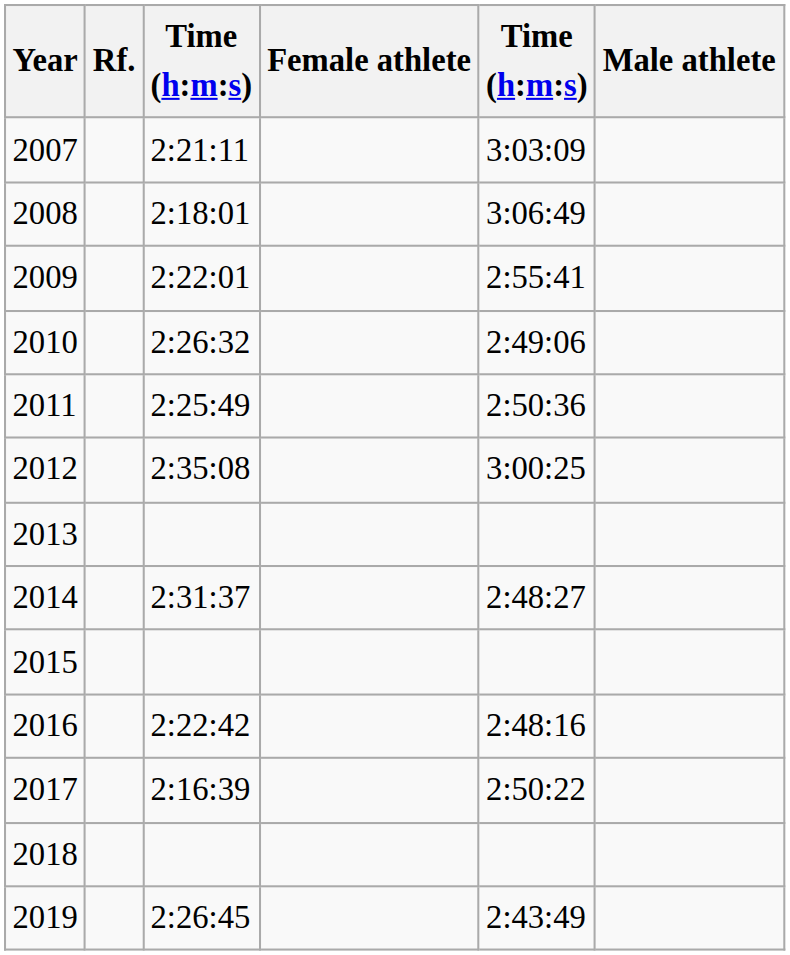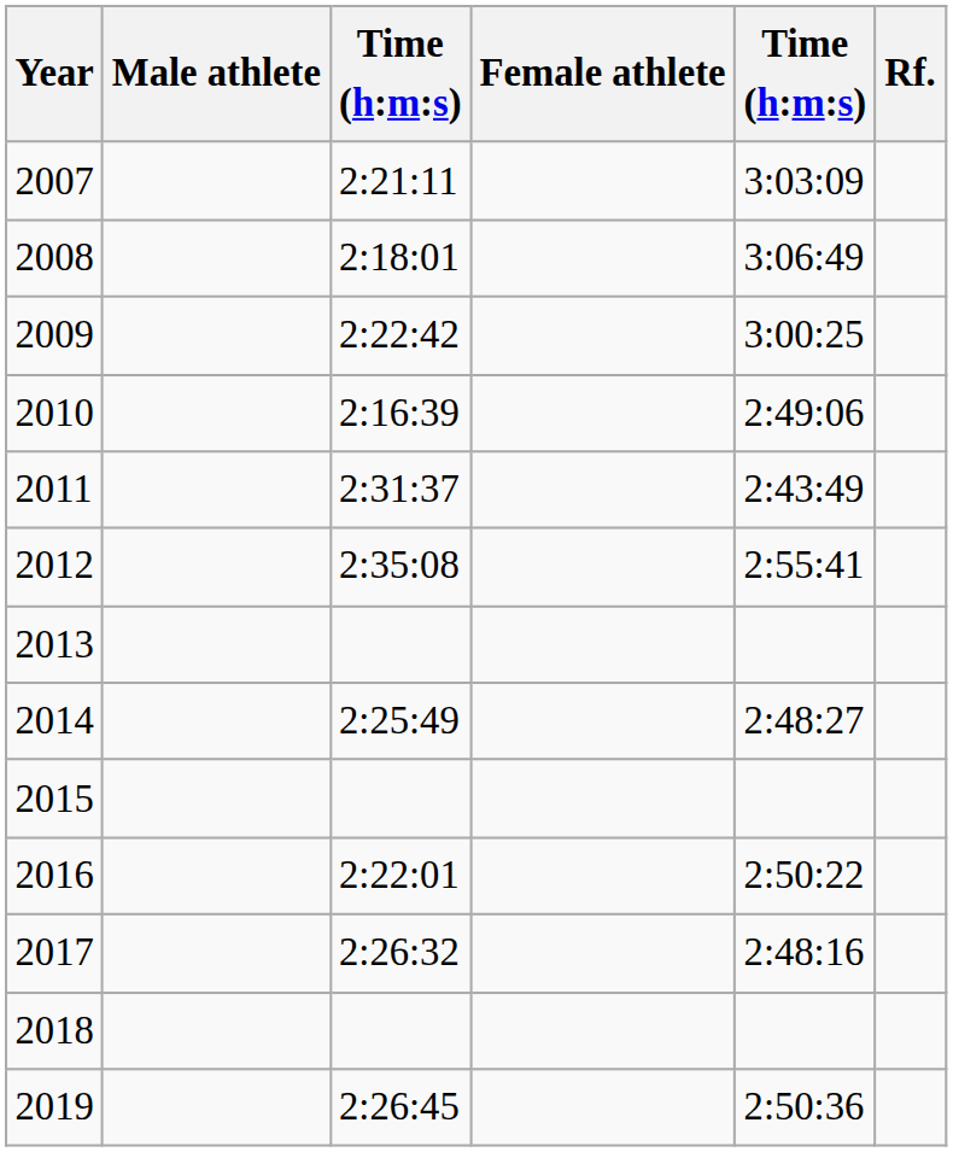 <table class="wikitable sortable" style="font-size:1.00em; line-height:1.5em;">
 <tr>
 <th>Year</th>
-<th class="unsortable">Rf.</th>
+<th>Male athlete</th>
 <th>Time<br>(<a href='#'>h</a>:<a href='#'>m</a>:<a href='#'>s</a>)</th>
 <th>Female athlete</th>
 <th>Time<br>(<a href='#'>h</a>:<a href='#'>m</a>:<a href='#'>s</a>)</th>
-<th>Male athlete</th>
+<th class="unsortable">Rf.</th>
 </tr>
 <tr>
 <td>2007</td>
 <td></td>
 <td>2:21:11</td>
 <td></td>
 <td>3:03:09</td>
 <td></td>
 </tr>
 <tr>
 <td>2008</td>
 <td></td>
 <td>2:18:01</td>
 <td></td>
 <td>3:06:49</td>
 <td></td>
 </tr>
 <tr>
 <td>2009</td>
 <td></td>
-<td>2:22:01</td>
+<td>2:22:42</td>
 <td></td>
-<td>2:55:41</td>
+<td>3:00:25</td>
 <td></td>
 </tr>
 <tr>
 <td>2010</td>
 <td></td>
-<td>2:26:32</td>
+<td>2:16:39</td>
 <td></td>
 <td>2:49:06</td>
 <td></td>
 </tr>
 <tr>
 <td>2011</td>
 <td></td>
-<td>2:25:49</td>
+<td>2:31:37</td>
 <td></td>
-<td>2:50:36</td>
+<td>2:43:49</td>
 <td></td>
 </tr>
 <tr>
 <td>2012</td>
 <td></td>
 <td>2:35:08</td>
 <td></td>
-<td>3:00:25</td>
+<td>2:55:41</td>
 <td></td>
 </tr>
 <tr>
 <td>2013</td>
 <td></td>
 <td></td>
 <td></td>
 <td></td>
 <td></td>
 </tr>
 <tr>
 <td>2014</td>
 <td></td>
-<td>2:31:37</td>
+<td>2:25:49</td>
 <td></td>
 <td>2:48:27</td>
 <td></td>
 </tr>
 <tr>
 <td>2015</td>
 <td></td>
 <td></td>
 <td></td>
 <td></td>
 <td></td>
 </tr>
 <tr>
 <td>2016</td>
 <td></td>
-<td>2:22:42</td>
+<td>2:22:01</td>
 <td></td>
-<td>2:48:16</td>
+<td>2:50:22</td>
 <td></td>
 </tr>
 <tr>
 <td>2017</td>
 <td></td>
-<td>2:16:39</td>
+<td>2:26:32</td>
 <td></td>
-<td>2:50:22</td>
+<td>2:48:16</td>
 <td></td>
 </tr>
 <tr>
 <td>2018</td>
 <td></td>
 <td></td>
 <td></td>
 <td></td>
 <td></td>
 </tr>
 <tr>
 <td>2019</td>
 <td></td>
 <td>2:26:45</td>
 <td></td>
-<td>2:43:49</td>
+<td>2:50:36</td>
 <td></td>
 </tr>
 </table>
